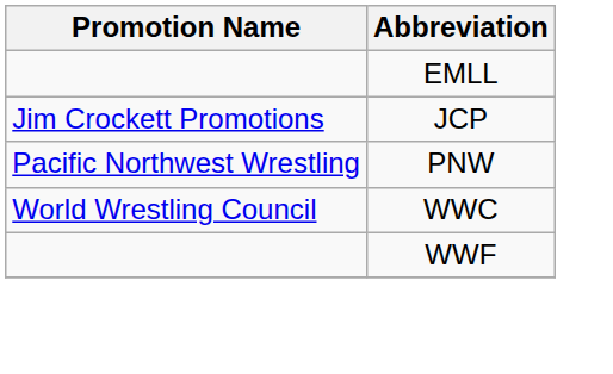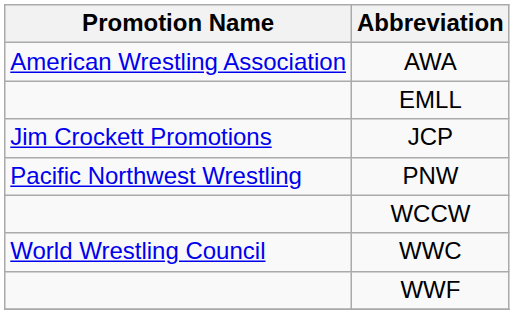 <table class="wikitable">
 <tr>
 <th>Promotion Name</th>
 <th>Abbreviation</th>
+</tr>
+<tr>
+<td><a href='#'>American Wrestling Association</a></td>
+<td align=center>AWA</td>
 </tr>
 <tr>
 <td></td>
 <td align=center>EMLL</td>
 </tr>
 <tr>
 <td><a href='#'>Jim Crockett Promotions</a></td>
 <td align=center>JCP</td>
 </tr>
 <tr>
 <td><a href='#'>Pacific Northwest Wrestling</a></td>
 <td align=center>PNW</td>
 </tr>
 <tr>
+<td></td>
+<td align=center>WCCW</td>
+</tr>
+<tr>
 <td><a href='#'>World Wrestling Council</a></td>
 <td align=center>WWC</td>
 </tr>
 <tr>
 <td></td>
 <td align=center>WWF</td>
 </tr>
 <tr>
 </tr>
 </table>
